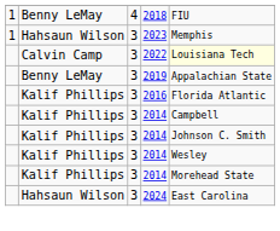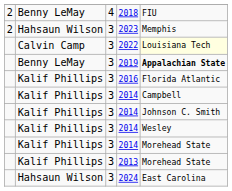 <table class="wikitable">
 <tr>
 </tr>
 <tr>
-<td>1</td>
+<td>2</td>
 <td>Benny LeMay</td>
 <td>4</td>
 <td style="font-size:80%;"><a href='#'>2018</a></td>
 <td style="font-size:80%;">FIU</td>
 </tr>
 <tr>
-<td>1</td>
+<td>2</td>
 <td>Hahsaun Wilson</td>
 <td>3</td>
 <td style="font-size:80%;"><a href='#'>2023</a></td>
 <td style="font-size:80%;">Memphis</td>
 </tr>
 <tr>
 <td></td>
 <td>Calvin Camp</td>
 <td>3</td>
 <td style="font-size:80%;"><a href='#'>2022</a></td>
 <td style="background: lightyellow; font-size:80%;">Louisiana Tech</td>
 </tr>
 <tr>
 <td></td>
 <td>Benny LeMay</td>
 <td>3</td>
 <td style="font-size:80%;"><a href='#'>2019</a></td>
-<td style="font-size:80%;">Appalachian State</td>
+<td style="font-size:80%;"><strong>Appalachian State</strong></td>
 </tr>
 <tr>
 <td></td>
 <td>Kalif Phillips</td>
 <td>3</td>
 <td style="font-size:80%;"><a href='#'>2016</a></td>
 <td style="font-size:80%;">Florida Atlantic</td>
 </tr>
 <tr>
 <td></td>
 <td>Kalif Phillips</td>
 <td>3</td>
 <td style="font-size:80%;"><a href='#'>2014</a></td>
 <td style="font-size:80%;">Campbell</td>
 </tr>
 <tr>
 <td></td>
 <td>Kalif Phillips</td>
 <td>3</td>
 <td style="font-size:80%;"><a href='#'>2014</a></td>
 <td style="font-size:80%;">Johnson C. Smith</td>
 </tr>
 <tr>
 <td></td>
 <td>Kalif Phillips</td>
 <td>3</td>
 <td style="font-size:80%;"><a href='#'>2014</a></td>
 <td style="font-size:80%;">Wesley</td>
 </tr>
 <tr>
 <td></td>
 <td>Kalif Phillips</td>
 <td>3</td>
 <td style="font-size:80%;"><a href='#'>2014</a></td>
 <td style="font-size:80%;">Morehead State</td>
 </tr>
 <tr>
 <td></td>
+<td>Kalif Phillips</td>
+<td>3</td>
+<td style="font-size:80%;"><a href='#'>2013</a></td>
+<td style="font-size:80%;">Morehead State</td>
+</tr>
+<tr>
+<td></td>
 <td>Hahsaun Wilson</td>
 <td>3</td>
 <td style="font-size:80%;"><a href='#'>2024</a></td>
 <td style="font-size:80%;">East Carolina</td>
 </tr>
 </table>
